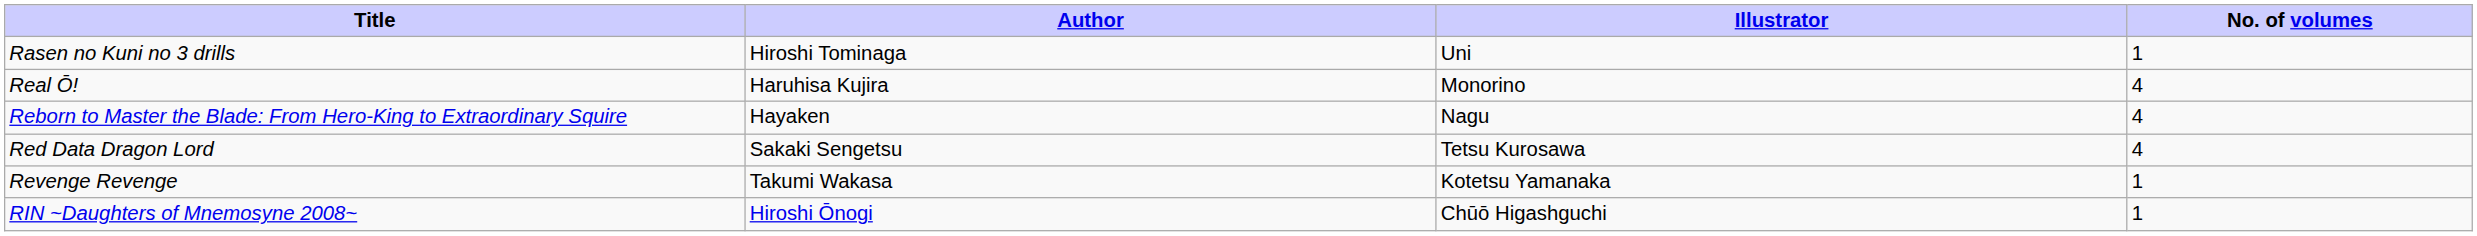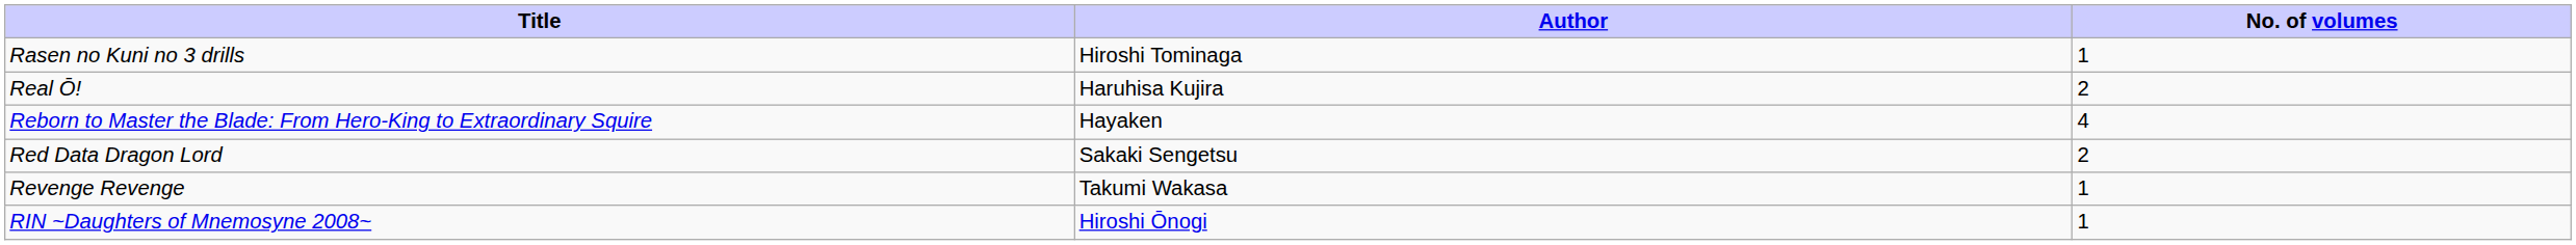 <table class="wikitable" style="width: 98%;">
 <tr>
 <th width=30% style="background:#ccf;">Title</th>
 <th width=28% style="background:#ccf;"><a href='#'>Author</a></th>
-<th width=28% style="background:#ccf;"><a href='#'>Illustrator</a></th>
 <th width=14% style="background:#ccf;">No. of <a href='#'>volumes</a></th>
 </tr>
 <tr>
 <td><em>Rasen no Kuni no 3 drills</em></td>
 <td>Hiroshi Tominaga</td>
-<td>Uni</td>
 <td>1</td>
 </tr>
 <tr>
 <td><em>Real Ō!</em></td>
 <td>Haruhisa Kujira</td>
-<td>Monorino</td>
-<td>4</td>
+<td>2</td>
 </tr>
 <tr>
 <td><em><a href='#'>Reborn to Master the Blade: From Hero-King to Extraordinary Squire</a></em></td>
 <td>Hayaken</td>
-<td>Nagu</td>
 <td>4</td>
 </tr>
 <tr>
 <td><em>Red Data Dragon Lord</em></td>
 <td>Sakaki Sengetsu</td>
-<td>Tetsu Kurosawa</td>
-<td>4</td>
+<td>2</td>
 </tr>
 <tr>
 <td><em>Revenge Revenge</em></td>
 <td>Takumi Wakasa</td>
-<td>Kotetsu Yamanaka</td>
 <td>1</td>
 </tr>
 <tr>
 <td><em><a href='#'>RIN ~Daughters of Mnemosyne 2008~</a></em></td>
 <td><a href='#'>Hiroshi Ōnogi</a></td>
-<td>Chūō Higashguchi</td>
 <td>1</td>
 </tr>
 </table>
